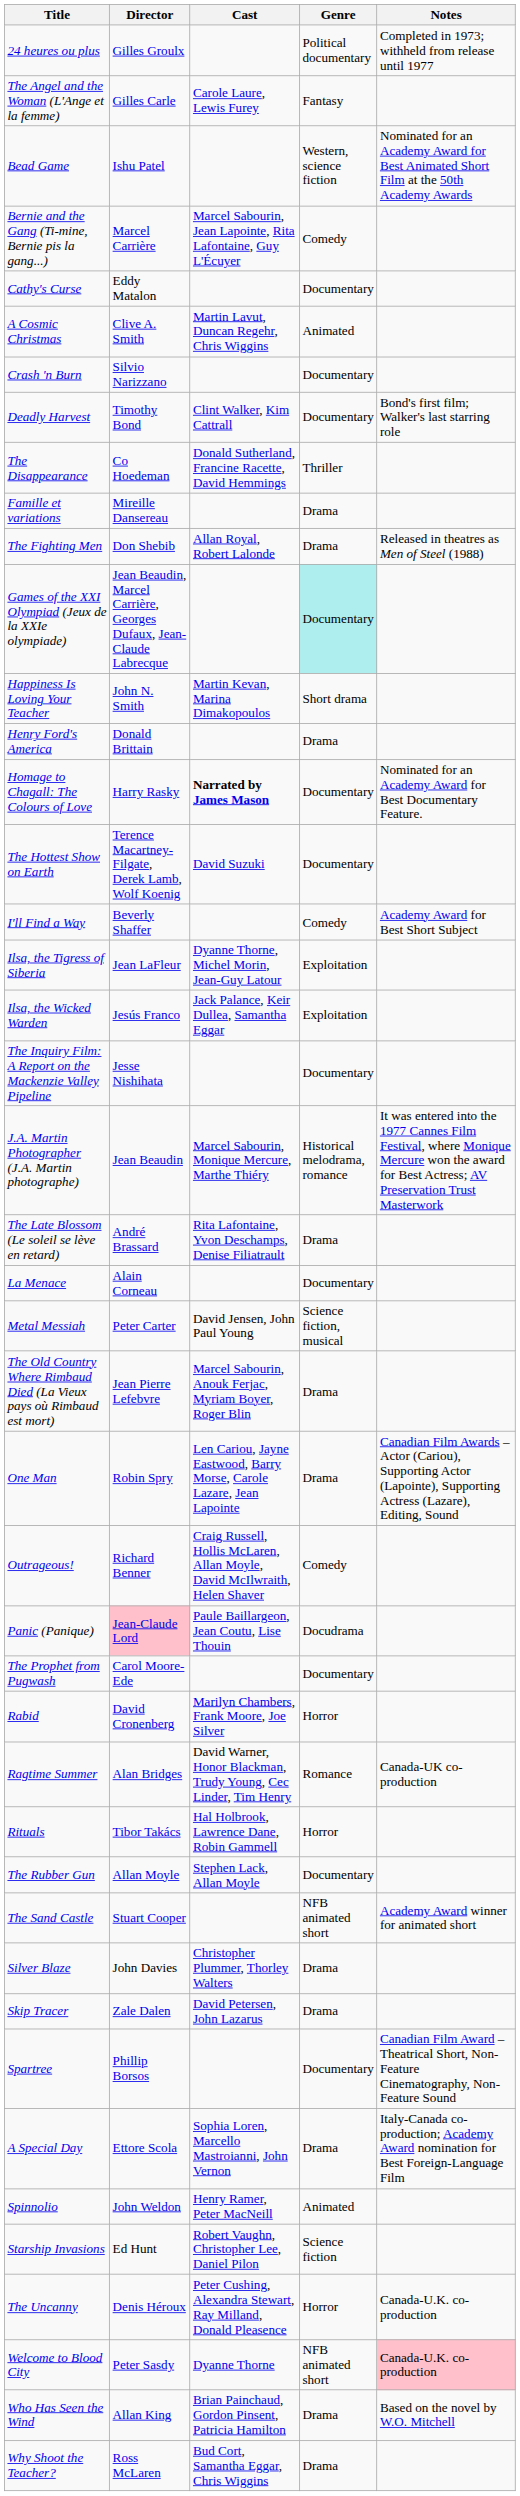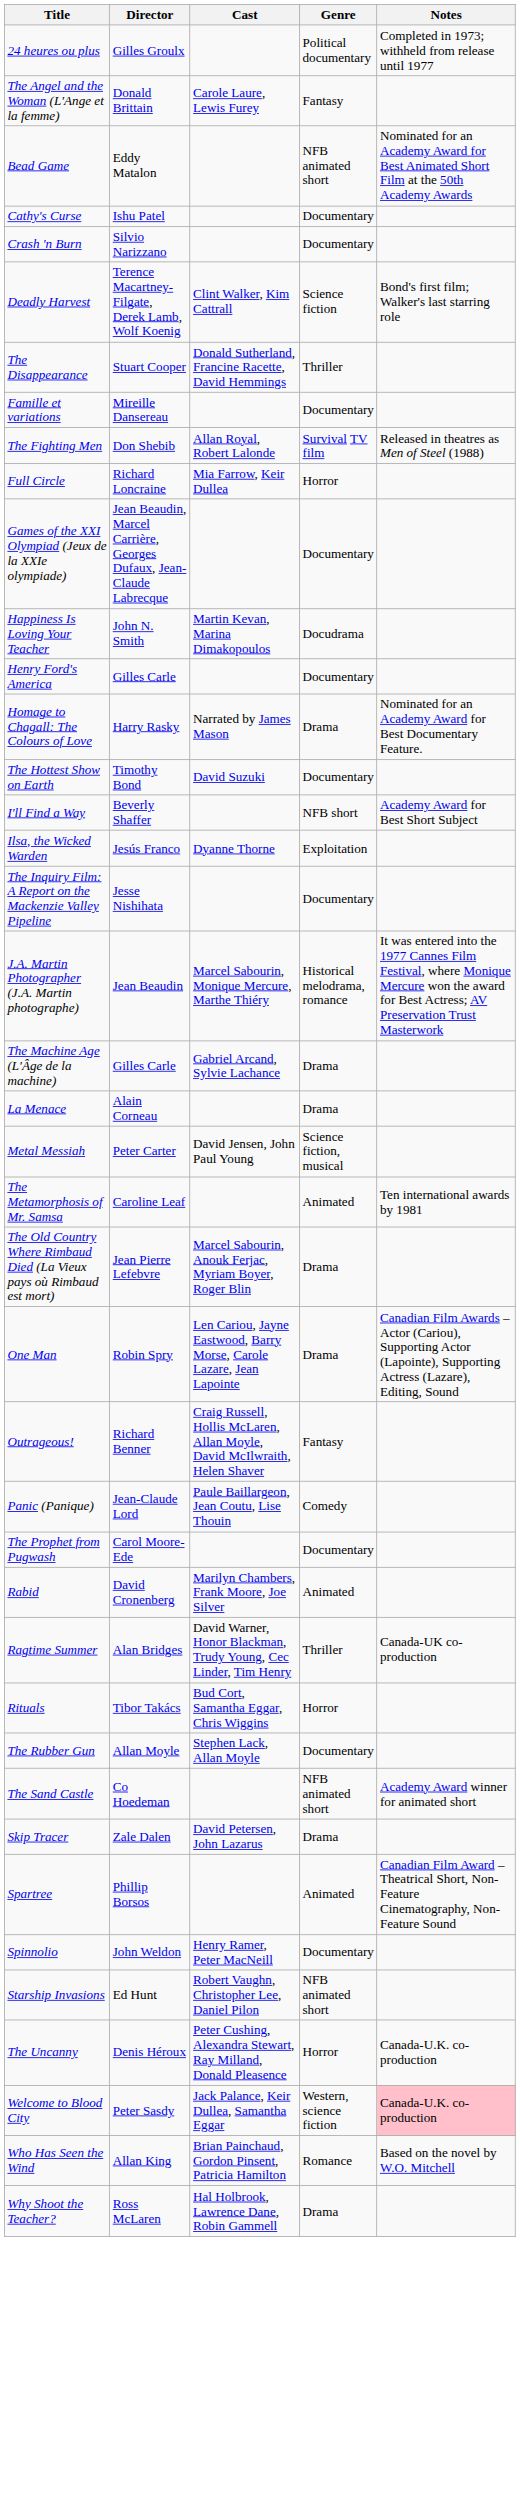 <table class="wikitable" width= "100%">
 <tr>
 <th width=21%>Title</th>
 <th width=16%>Director</th>
 <th width=22%>Cast</th>
 <th width=13%>Genre</th>
 <th width=28%>Notes</th>
 </tr>
 <tr>
 <td><em><a href='#'>24 heures ou plus</a></em></td>
 <td><a href='#'>Gilles Groulx</a></td>
 <td></td>
 <td>Political documentary</td>
 <td>Completed in 1973; withheld from release until 1977</td>
 </tr>
 <tr>
 <td><em><a href='#'>The Angel and the Woman</a> (L'Ange et la femme)</em></td>
-<td><a href='#'>Gilles Carle</a></td>
+<td><a href='#'>Donald Brittain</a></td>
 <td><a href='#'>Carole Laure</a>, <a href='#'>Lewis Furey</a></td>
 <td>Fantasy</td>
 <td></td>
 </tr>
 <tr>
 <td><em><a href='#'>Bead Game</a></em></td>
-<td><a href='#'>Ishu Patel</a></td>
+<td>Eddy Matalon</td>
 <td></td>
-<td>Western, science fiction</td>
+<td>NFB animated short</td>
 <td>Nominated for an <a href='#'>Academy Award for Best Animated Short Film</a> at the <a href='#'>50th Academy Awards</a></td>
 </tr>
 <tr>
-<td><em><a href='#'>Bernie and the Gang</a> (Ti-mine, Bernie pis la gang...)</em></td>
-<td><a href='#'>Marcel Carrière</a></td>
-<td><a href='#'>Marcel Sabourin</a>, <a href='#'>Jean Lapointe</a>, <a href='#'>Rita Lafontaine</a>, <a href='#'>Guy L'Écuyer</a></td>
-<td>Comedy</td>
-<td></td>
-</tr>
-<tr>
 <td><em><a href='#'>Cathy's Curse</a></em></td>
-<td>Eddy Matalon</td>
+<td><a href='#'>Ishu Patel</a></td>
 <td></td>
 <td>Documentary</td>
-<td></td>
-</tr>
-<tr>
-<td><em><a href='#'>A Cosmic Christmas</a></em></td>
-<td><a href='#'>Clive A. Smith</a></td>
-<td><a href='#'>Martin Lavut</a>, <a href='#'>Duncan Regehr</a>, <a href='#'>Chris Wiggins</a></td>
-<td>Animated</td>
 <td></td>
 </tr>
 <tr>
 <td><em><a href='#'>Crash 'n Burn</a></em></td>
 <td><a href='#'>Silvio Narizzano</a></td>
 <td></td>
 <td>Documentary</td>
 <td></td>
 </tr>
 <tr>
 <td><em><a href='#'>Deadly Harvest</a></em></td>
-<td><a href='#'>Timothy Bond</a></td>
+<td><a href='#'>Terence Macartney-Filgate</a>, <a href='#'>Derek Lamb</a>, <a href='#'>Wolf Koenig</a></td>
 <td><a href='#'>Clint Walker</a>, <a href='#'>Kim Cattrall</a></td>
-<td>Documentary</td>
+<td>Science fiction</td>
 <td>Bond's first film; Walker's last starring role</td>
 </tr>
 <tr>
 <td><em><a href='#'>The Disappearance</a></em></td>
-<td><a href='#'>Co Hoedeman</a></td>
+<td><a href='#'>Stuart Cooper</a></td>
 <td><a href='#'>Donald Sutherland</a>, <a href='#'>Francine Racette</a>, <a href='#'>David Hemmings</a></td>
 <td>Thriller</td>
 <td></td>
 </tr>
 <tr>
 <td><em><a href='#'>Famille et variations</a></em></td>
 <td><a href='#'>Mireille Dansereau</a></td>
 <td></td>
-<td>Drama</td>
+<td>Documentary</td>
 <td></td>
 </tr>
 <tr>
 <td><em><a href='#'>The Fighting Men</a></em></td>
 <td><a href='#'>Don Shebib</a></td>
 <td><a href='#'>Allan Royal</a>, <a href='#'>Robert Lalonde</a></td>
-<td>Drama</td>
+<td><a href='#'>Survival</a> <a href='#'>TV film</a></td>
 <td>Released in theatres as <em>Men of Steel</em> (1988)</td>
+</tr>
+<tr>
+<td><em><a href='#'>Full Circle</a></em></td>
+<td><a href='#'>Richard Loncraine</a></td>
+<td><a href='#'>Mia Farrow</a>, <a href='#'>Keir Dullea</a></td>
+<td>Horror</td>
+<td></td>
 </tr>
 <tr>
 <td><em><a href='#'>Games of the XXI Olympiad</a> (Jeux de la XXIe olympiade)</em></td>
 <td><a href='#'>Jean Beaudin</a>, <a href='#'>Marcel Carrière</a>, <a href='#'>Georges Dufaux</a>, <a href='#'>Jean-Claude Labrecque</a></td>
 <td></td>
-<td style="background: paleturquoise;">Documentary</td>
+<td>Documentary</td>
 <td></td>
 </tr>
 <tr>
 <td><em><a href='#'>Happiness Is Loving Your Teacher</a></em></td>
 <td><a href='#'>John N. Smith</a></td>
 <td><a href='#'>Martin Kevan</a>, <a href='#'>Marina Dimakopoulos</a></td>
-<td>Short drama</td>
+<td>Docudrama</td>
 <td></td>
 </tr>
 <tr>
 <td><em><a href='#'>Henry Ford's America</a></em></td>
-<td><a href='#'>Donald Brittain</a></td>
+<td><a href='#'>Gilles Carle</a></td>
 <td></td>
-<td>Drama</td>
+<td>Documentary</td>
 <td></td>
 </tr>
 <tr>
 <td><em><a href='#'>Homage to Chagall: The Colours of Love</a></em></td>
 <td><a href='#'>Harry Rasky</a></td>
-<td><strong>Narrated by <a href='#'>James Mason</a></strong></td>
-<td>Documentary</td>
+<td>Narrated by <a href='#'>James Mason</a></td>
+<td>Drama</td>
 <td>Nominated for an <a href='#'>Academy Award</a> for Best Documentary Feature.</td>
 </tr>
 <tr>
 <td><em><a href='#'>The Hottest Show on Earth</a></em></td>
-<td><a href='#'>Terence Macartney-Filgate</a>, <a href='#'>Derek Lamb</a>, <a href='#'>Wolf Koenig</a></td>
+<td><a href='#'>Timothy Bond</a></td>
 <td><a href='#'>David Suzuki</a></td>
 <td>Documentary</td>
 <td></td>
 </tr>
 <tr>
 <td><em><a href='#'>I'll Find a Way</a></em></td>
 <td><a href='#'>Beverly Shaffer</a></td>
 <td></td>
-<td>Comedy</td>
+<td>NFB short</td>
 <td><a href='#'>Academy Award</a> for Best Short Subject</td>
-</tr>
-<tr>
-<td><em><a href='#'>Ilsa, the Tigress of Siberia</a></em></td>
-<td><a href='#'>Jean LaFleur</a></td>
-<td><a href='#'>Dyanne Thorne</a>, <a href='#'>Michel Morin</a>, <a href='#'>Jean-Guy Latour</a></td>
-<td>Exploitation</td>
-<td></td>
 </tr>
 <tr>
 <td><em><a href='#'>Ilsa, the Wicked Warden</a></em></td>
 <td><a href='#'>Jesús Franco</a></td>
-<td><a href='#'>Jack Palance</a>, <a href='#'>Keir Dullea</a>, <a href='#'>Samantha Eggar</a></td>
+<td><a href='#'>Dyanne Thorne</a></td>
 <td>Exploitation</td>
 <td></td>
 </tr>
 <tr>
 <td><em><a href='#'>The Inquiry Film: A Report on the Mackenzie Valley Pipeline</a></em></td>
 <td><a href='#'>Jesse Nishihata</a></td>
 <td></td>
 <td>Documentary</td>
 <td></td>
 </tr>
 <tr>
 <td><em><a href='#'>J.A. Martin Photographer</a> (J.A. Martin photographe)</em></td>
 <td><a href='#'>Jean Beaudin</a></td>
 <td><a href='#'>Marcel Sabourin</a>, <a href='#'>Monique Mercure</a>, <a href='#'>Marthe Thiéry</a></td>
 <td>Historical melodrama, romance</td>
 <td>It was entered into the <a href='#'>1977 Cannes Film Festival</a>, where <a href='#'>Monique Mercure</a> won the award for Best Actress; <a href='#'>AV Preservation Trust Masterwork</a></td>
 </tr>
 <tr>
-<td><em><a href='#'>The Late Blossom</a> (Le soleil se lève en retard)</em></td>
-<td><a href='#'>André Brassard</a></td>
-<td><a href='#'>Rita Lafontaine</a>, <a href='#'>Yvon Deschamps</a>, <a href='#'>Denise Filiatrault</a></td>
+<td><em><a href='#'>The Machine Age</a> (L'Âge de la machine)</em></td>
+<td><a href='#'>Gilles Carle</a></td>
+<td><a href='#'>Gabriel Arcand</a>, <a href='#'>Sylvie Lachance</a></td>
 <td>Drama</td>
 <td></td>
 </tr>
 <tr>
 <td><em><a href='#'>La Menace</a></em></td>
 <td><a href='#'>Alain Corneau</a></td>
 <td></td>
-<td>Documentary</td>
+<td>Drama</td>
 <td></td>
 </tr>
 <tr>
 <td><em><a href='#'>Metal Messiah</a></em></td>
 <td><a href='#'>Peter Carter</a></td>
 <td>David Jensen, John Paul Young</td>
 <td>Science fiction, musical</td>
 <td></td>
+</tr>
+<tr>
+<td><em><a href='#'>The Metamorphosis of Mr. Samsa</a></em></td>
+<td><a href='#'>Caroline Leaf</a></td>
+<td></td>
+<td>Animated</td>
+<td>Ten international awards by 1981</td>
 </tr>
 <tr>
 <td><em><a href='#'>The Old Country Where Rimbaud Died</a> (La Vieux pays où Rimbaud est mort)</em></td>
 <td><a href='#'>Jean Pierre Lefebvre</a></td>
 <td><a href='#'>Marcel Sabourin</a>, <a href='#'>Anouk Ferjac</a>, <a href='#'>Myriam Boyer</a>, <a href='#'>Roger Blin</a></td>
 <td>Drama</td>
 <td></td>
 </tr>
 <tr>
 <td><em><a href='#'>One Man</a></em></td>
 <td><a href='#'>Robin Spry</a></td>
 <td><a href='#'>Len Cariou</a>, <a href='#'>Jayne Eastwood</a>, <a href='#'>Barry Morse</a>, <a href='#'>Carole Lazare</a>, <a href='#'>Jean Lapointe</a></td>
 <td>Drama</td>
 <td><a href='#'>Canadian Film Awards</a> – Actor (Cariou), Supporting Actor (Lapointe), Supporting Actress (Lazare), Editing, Sound </td>
 </tr>
 <tr>
 <td><em><a href='#'>Outrageous!</a></em></td>
 <td><a href='#'>Richard Benner</a></td>
 <td><a href='#'>Craig Russell</a>, <a href='#'>Hollis McLaren</a>, <a href='#'>Allan Moyle</a>, <a href='#'>David McIlwraith</a>, <a href='#'>Helen Shaver</a></td>
-<td>Comedy</td>
+<td>Fantasy</td>
 <td></td>
 </tr>
 <tr>
 <td><em><a href='#'>Panic</a> (Panique)</em></td>
-<td style="background: pink;"><a href='#'>Jean-Claude Lord</a></td>
+<td><a href='#'>Jean-Claude Lord</a></td>
 <td><a href='#'>Paule Baillargeon</a>, <a href='#'>Jean Coutu</a>, <a href='#'>Lise Thouin</a></td>
-<td>Docudrama</td>
+<td>Comedy</td>
 <td></td>
 </tr>
 <tr>
 <td><em><a href='#'>The Prophet from Pugwash</a></em></td>
 <td><a href='#'>Carol Moore-Ede</a></td>
 <td></td>
 <td>Documentary</td>
 <td></td>
 </tr>
 <tr>
 <td><em><a href='#'>Rabid</a></em></td>
 <td><a href='#'>David Cronenberg</a></td>
 <td><a href='#'>Marilyn Chambers</a>, <a href='#'>Frank Moore</a>, <a href='#'>Joe Silver</a></td>
-<td>Horror</td>
+<td>Animated</td>
 <td></td>
 </tr>
 <tr>
 <td><em><a href='#'>Ragtime Summer</a></em></td>
 <td><a href='#'>Alan Bridges</a></td>
 <td>David Warner, <a href='#'>Honor Blackman</a>, <a href='#'>Trudy Young</a>, <a href='#'>Cec Linder</a>, <a href='#'>Tim Henry</a></td>
-<td>Romance</td>
+<td>Thriller</td>
 <td>Canada-UK co-production</td>
 </tr>
 <tr>
 <td><em><a href='#'>Rituals</a></em></td>
 <td><a href='#'>Tibor Takács</a></td>
-<td><a href='#'>Hal Holbrook</a>, <a href='#'>Lawrence Dane</a>, <a href='#'>Robin Gammell</a></td>
+<td><a href='#'>Bud Cort</a>, <a href='#'>Samantha Eggar</a>, <a href='#'>Chris Wiggins</a></td>
 <td>Horror</td>
 <td></td>
 </tr>
 <tr>
 <td><em><a href='#'>The Rubber Gun</a></em></td>
 <td><a href='#'>Allan Moyle</a></td>
 <td><a href='#'>Stephen Lack</a>, <a href='#'>Allan Moyle</a></td>
 <td>Documentary</td>
 <td></td>
 </tr>
 <tr>
 <td><em><a href='#'>The Sand Castle</a></em></td>
-<td><a href='#'>Stuart Cooper</a></td>
+<td><a href='#'>Co Hoedeman</a></td>
 <td></td>
 <td>NFB animated short</td>
 <td><a href='#'>Academy Award</a> winner for animated short</td>
-</tr>
-<tr>
-<td><em><a href='#'>Silver Blaze</a></em></td>
-<td>John Davies</td>
-<td><a href='#'>Christopher Plummer</a>, <a href='#'>Thorley Walters</a></td>
-<td>Drama</td>
-<td></td>
 </tr>
 <tr>
 <td><em><a href='#'>Skip Tracer</a></em></td>
 <td><a href='#'>Zale Dalen</a></td>
 <td><a href='#'>David Petersen</a>, <a href='#'>John Lazarus</a></td>
 <td>Drama</td>
 <td></td>
 </tr>
 <tr>
 <td><em><a href='#'>Spartree</a></em></td>
 <td><a href='#'>Phillip Borsos</a></td>
 <td></td>
-<td>Documentary</td>
+<td>Animated</td>
 <td><a href='#'>Canadian Film Award</a> – Theatrical Short, Non-Feature Cinematography, Non-Feature Sound </td>
-</tr>
-<tr>
-<td><em><a href='#'>A Special Day</a></em></td>
-<td><a href='#'>Ettore Scola</a></td>
-<td><a href='#'>Sophia Loren</a>, <a href='#'>Marcello Mastroianni</a>, <a href='#'>John Vernon</a></td>
-<td>Drama</td>
-<td>Italy-Canada co-production; <a href='#'>Academy Award</a> nomination for Best Foreign-Language Film</td>
 </tr>
 <tr>
 <td><em><a href='#'>Spinnolio</a></em></td>
 <td><a href='#'>John Weldon</a></td>
 <td><a href='#'>Henry Ramer</a>, <a href='#'>Peter MacNeill</a></td>
-<td>Animated</td>
+<td>Documentary</td>
 <td></td>
 </tr>
 <tr>
 <td><em><a href='#'>Starship Invasions</a></em></td>
 <td>Ed Hunt</td>
 <td><a href='#'>Robert Vaughn</a>, <a href='#'>Christopher Lee</a>, <a href='#'>Daniel Pilon</a></td>
-<td>Science fiction</td>
+<td>NFB animated short</td>
 <td></td>
 </tr>
 <tr>
 <td><em><a href='#'>The Uncanny</a></em></td>
 <td><a href='#'>Denis Héroux</a></td>
 <td><a href='#'>Peter Cushing</a>, <a href='#'>Alexandra Stewart</a>, <a href='#'>Ray Milland</a>, <a href='#'>Donald Pleasence</a></td>
 <td>Horror</td>
 <td>Canada-U.K. co-production</td>
 </tr>
 <tr>
 <td><em><a href='#'>Welcome to Blood City</a></em></td>
 <td><a href='#'>Peter Sasdy</a></td>
-<td><a href='#'>Dyanne Thorne</a></td>
-<td>NFB animated short</td>
+<td><a href='#'>Jack Palance</a>, <a href='#'>Keir Dullea</a>, <a href='#'>Samantha Eggar</a></td>
+<td>Western, science fiction</td>
 <td style="background: pink;">Canada-U.K. co-production</td>
 </tr>
 <tr>
 <td><em><a href='#'>Who Has Seen the Wind</a></em></td>
 <td><a href='#'>Allan King</a></td>
 <td><a href='#'>Brian Painchaud</a>, <a href='#'>Gordon Pinsent</a>, <a href='#'>Patricia Hamilton</a></td>
-<td>Drama</td>
+<td>Romance</td>
 <td>Based on the novel by <a href='#'>W.O. Mitchell</a></td>
 </tr>
 <tr>
 <td><em><a href='#'>Why Shoot the Teacher?</a></em></td>
 <td><a href='#'>Ross McLaren</a></td>
-<td><a href='#'>Bud Cort</a>, <a href='#'>Samantha Eggar</a>, <a href='#'>Chris Wiggins</a></td>
+<td><a href='#'>Hal Holbrook</a>, <a href='#'>Lawrence Dane</a>, <a href='#'>Robin Gammell</a></td>
 <td>Drama</td>
 <td></td>
 </tr>
 </table>
